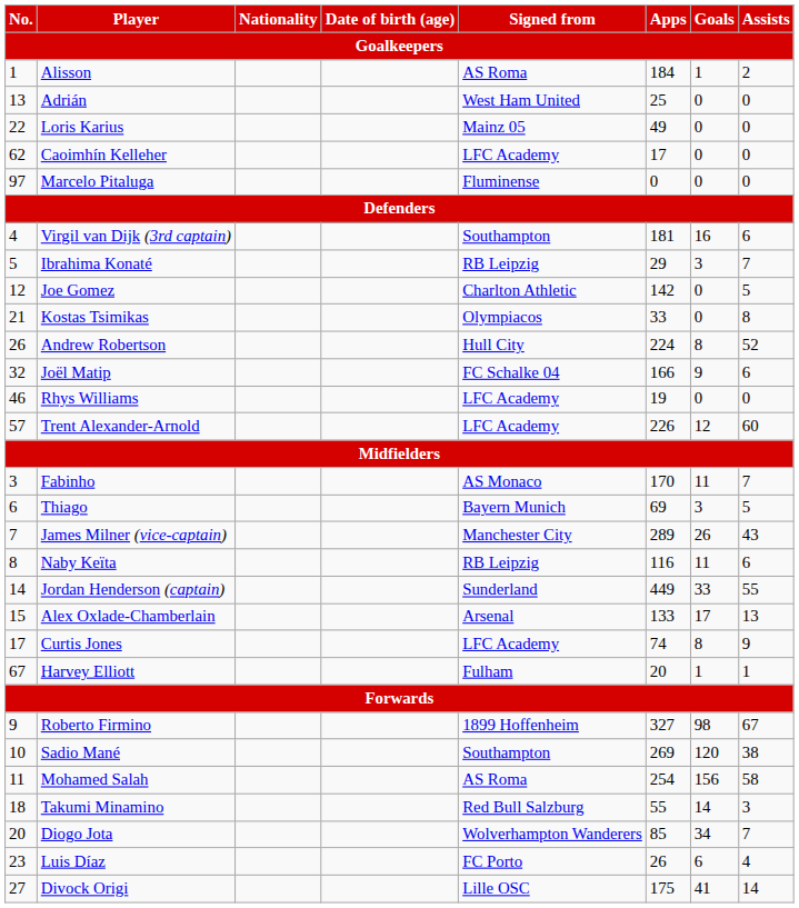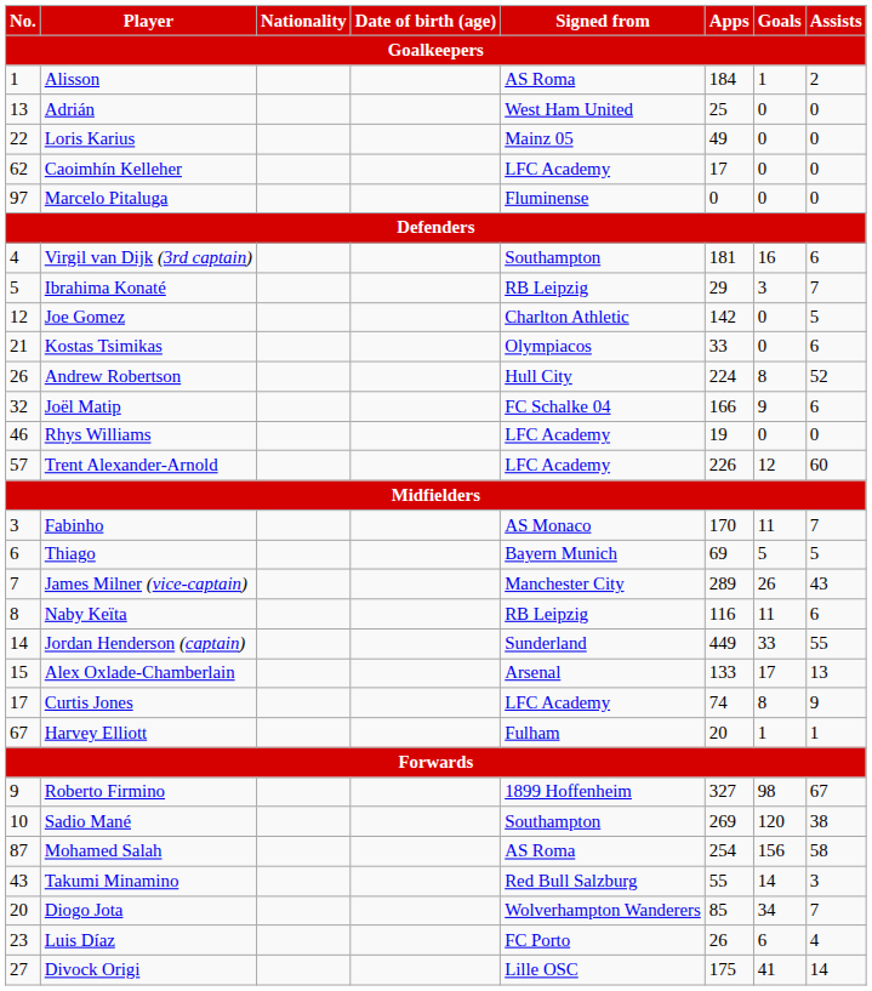 <table class="wikitable sortable" style="font-size:90%; white-space:nowrap;">
 <tr>
 <th style="background:#d50000; color:white; text-align:center;">No.</th>
 <th style="background:#d50000; color:white; text-align:center;">Player</th>
 <th style="background:#d50000; color:white; text-align:center;">Nationality</th>
 <th style="background:#d50000; color:white; text-align:center;">Date of birth (age)</th>
 <th style="background:#d50000; color:white; text-align:center;">Signed from</th>
 <th style="background:#d50000; color:white; text-align:center;">Apps</th>
 <th style="background:#d50000; color:white; text-align:center;">Goals</th>
 <th style="background:#d50000; color:white; text-align:center;">Assists</th>
 </tr>
 <tr>
 <th colspan="10" style="background:#d50000; color:white; text-align:center"><strong>Goalkeepers</strong></th>
 </tr>
 <tr>
 <td>1</td>
 <td><a href='#'>Alisson</a></td>
 <td></td>
 <td></td>
 <td> <a href='#'>AS Roma</a></td>
 <td>184</td>
 <td>1</td>
 <td>2</td>
 </tr>
 <tr>
 <td>13</td>
 <td><a href='#'>Adrián</a></td>
 <td></td>
 <td></td>
 <td> <a href='#'>West Ham United</a></td>
 <td>25</td>
 <td>0</td>
 <td>0</td>
 </tr>
 <tr>
 <td>22</td>
 <td><a href='#'>Loris Karius</a></td>
 <td></td>
 <td></td>
 <td> <a href='#'>Mainz 05</a></td>
 <td>49</td>
 <td>0</td>
 <td>0</td>
 </tr>
 <tr>
 <td>62</td>
 <td><a href='#'>Caoimhín Kelleher</a></td>
 <td></td>
 <td></td>
 <td> <a href='#'>LFC Academy</a></td>
 <td>17</td>
 <td>0</td>
 <td>0</td>
 </tr>
 <tr>
 <td>97</td>
 <td><a href='#'>Marcelo Pitaluga</a></td>
 <td></td>
 <td></td>
 <td> <a href='#'>Fluminense</a></td>
 <td>0</td>
 <td>0</td>
 <td>0</td>
 </tr>
 <tr>
 <th colspan="10" style="background:#d50000; color:white; text-align:center"><strong>Defenders</strong></th>
 </tr>
 <tr>
 <td>4</td>
 <td><a href='#'>Virgil van Dijk</a> <em>(<a href='#'>3rd captain</a>)</em></td>
 <td></td>
 <td></td>
 <td> <a href='#'>Southampton</a></td>
 <td>181</td>
 <td>16</td>
 <td>6</td>
 </tr>
 <tr>
 <td>5</td>
 <td><a href='#'>Ibrahima Konaté</a></td>
 <td></td>
 <td></td>
 <td> <a href='#'>RB Leipzig</a></td>
 <td>29</td>
 <td>3</td>
 <td>7</td>
 </tr>
 <tr>
 <td>12</td>
 <td><a href='#'>Joe Gomez</a></td>
 <td></td>
 <td></td>
 <td> <a href='#'>Charlton Athletic</a></td>
 <td>142</td>
 <td>0</td>
 <td>5</td>
 </tr>
 <tr>
 <td>21</td>
 <td><a href='#'>Kostas Tsimikas</a></td>
 <td></td>
 <td></td>
 <td> <a href='#'>Olympiacos</a></td>
 <td>33</td>
 <td>0</td>
-<td>8</td>
+<td>6</td>
 </tr>
 <tr>
 <td>26</td>
 <td><a href='#'>Andrew Robertson</a></td>
 <td></td>
 <td></td>
 <td> <a href='#'>Hull City</a></td>
 <td>224</td>
 <td>8</td>
 <td>52</td>
 </tr>
 <tr>
 <td>32</td>
 <td><a href='#'>Joël Matip</a></td>
 <td></td>
 <td></td>
 <td> <a href='#'>FC Schalke 04</a></td>
 <td>166</td>
 <td>9</td>
 <td>6</td>
 </tr>
 <tr>
 <td>46</td>
 <td><a href='#'>Rhys Williams</a></td>
 <td></td>
 <td></td>
 <td> <a href='#'>LFC Academy</a></td>
 <td>19</td>
 <td>0</td>
 <td>0</td>
 </tr>
 <tr>
 <td>57</td>
 <td><a href='#'>Trent Alexander-Arnold</a></td>
 <td></td>
 <td></td>
 <td> <a href='#'>LFC Academy</a></td>
 <td>226</td>
 <td>12</td>
 <td>60</td>
 </tr>
 <tr>
 <th colspan="10" style="background:#d50000; color:white; text-align:center"><strong>Midfielders</strong></th>
 </tr>
 <tr>
 <td>3</td>
 <td><a href='#'>Fabinho</a></td>
 <td></td>
 <td></td>
 <td> <a href='#'>AS Monaco</a></td>
 <td>170</td>
 <td>11</td>
 <td>7</td>
 </tr>
 <tr>
 <td>6</td>
 <td><a href='#'>Thiago</a></td>
 <td></td>
 <td></td>
 <td> <a href='#'>Bayern Munich</a></td>
 <td>69</td>
-<td>3</td>
+<td>5</td>
 <td>5</td>
 </tr>
 <tr>
 <td>7</td>
 <td><a href='#'>James Milner</a> <em>(<a href='#'>vice-captain</a>)</em></td>
 <td></td>
 <td></td>
 <td> <a href='#'>Manchester City</a></td>
 <td>289</td>
 <td>26</td>
 <td>43</td>
 </tr>
 <tr>
 <td>8</td>
 <td><a href='#'>Naby Keïta</a></td>
 <td></td>
 <td></td>
 <td> <a href='#'>RB Leipzig</a></td>
 <td>116</td>
 <td>11</td>
 <td>6</td>
 </tr>
 <tr>
 <td>14</td>
 <td><a href='#'>Jordan Henderson</a> <em>(<a href='#'>captain</a>)</em></td>
 <td></td>
 <td></td>
 <td> <a href='#'>Sunderland</a></td>
 <td>449</td>
 <td>33</td>
 <td>55</td>
 </tr>
 <tr>
 <td>15</td>
 <td><a href='#'>Alex Oxlade-Chamberlain</a></td>
 <td></td>
 <td></td>
 <td> <a href='#'>Arsenal</a></td>
 <td>133</td>
 <td>17</td>
 <td>13</td>
 </tr>
 <tr>
 <td>17</td>
 <td><a href='#'>Curtis Jones</a></td>
 <td></td>
 <td></td>
 <td> <a href='#'>LFC Academy</a></td>
 <td>74</td>
 <td>8</td>
 <td>9</td>
 </tr>
 <tr>
 <td>67</td>
 <td><a href='#'>Harvey Elliott</a></td>
 <td></td>
 <td></td>
 <td> <a href='#'>Fulham</a></td>
 <td>20</td>
 <td>1</td>
 <td>1</td>
 </tr>
 <tr>
 <th colspan="10" style="background:#d50000; color:white; text-align:center"><strong>Forwards</strong></th>
 </tr>
 <tr>
 <td>9</td>
 <td><a href='#'>Roberto Firmino</a></td>
 <td></td>
 <td></td>
 <td> <a href='#'>1899 Hoffenheim</a></td>
 <td>327</td>
 <td>98</td>
 <td>67</td>
 </tr>
 <tr>
 <td>10</td>
 <td><a href='#'>Sadio Mané</a></td>
 <td></td>
 <td></td>
 <td> <a href='#'>Southampton</a></td>
 <td>269</td>
 <td>120</td>
 <td>38</td>
 </tr>
 <tr>
-<td>11</td>
+<td>87</td>
 <td><a href='#'>Mohamed Salah</a></td>
 <td></td>
 <td></td>
 <td> <a href='#'>AS Roma</a></td>
 <td>254</td>
 <td>156</td>
 <td>58</td>
 </tr>
 <tr>
-<td>18</td>
+<td>43</td>
 <td><a href='#'>Takumi Minamino</a></td>
 <td></td>
 <td></td>
 <td> <a href='#'>Red Bull Salzburg</a></td>
 <td>55</td>
 <td>14</td>
 <td>3</td>
 </tr>
 <tr>
 <td>20</td>
 <td><a href='#'>Diogo Jota</a></td>
 <td></td>
 <td></td>
 <td> <a href='#'>Wolverhampton Wanderers</a></td>
 <td>85</td>
 <td>34</td>
 <td>7</td>
 </tr>
 <tr>
 <td>23</td>
 <td><a href='#'>Luis Díaz</a></td>
 <td></td>
 <td></td>
 <td> <a href='#'>FC Porto</a></td>
 <td>26</td>
 <td>6</td>
 <td>4</td>
 </tr>
 <tr>
 <td>27</td>
 <td><a href='#'>Divock Origi</a></td>
 <td></td>
 <td></td>
 <td> <a href='#'>Lille OSC</a></td>
 <td>175</td>
 <td>41</td>
 <td>14</td>
 </tr>
 </table>
